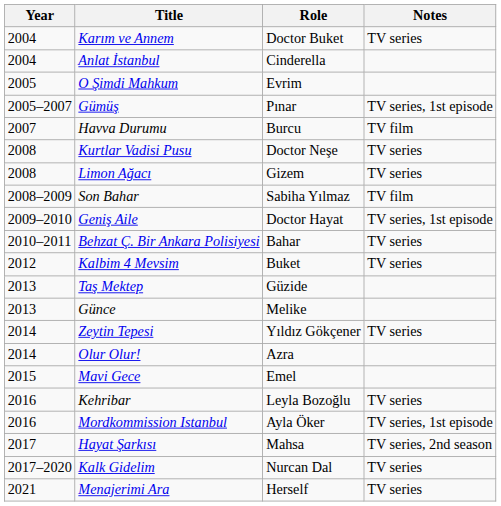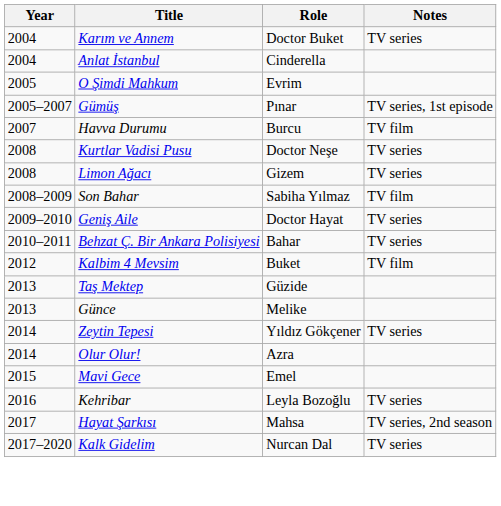 <table class="wikitable sortable">
 <tr>
 <th>Year</th>
 <th>Title</th>
 <th>Role</th>
 <th class = "unsortable">Notes</th>
 </tr>
 <tr>
 <td>2004</td>
 <td><em><a href='#'>Karım ve Annem</a></em></td>
 <td>Doctor Buket</td>
 <td>TV series</td>
 </tr>
 <tr>
 <td>2004</td>
 <td><em><a href='#'>Anlat İstanbul</a></em></td>
 <td>Cinderella</td>
 <td></td>
 </tr>
 <tr>
 <td>2005</td>
 <td><em><a href='#'>O Şimdi Mahkum</a></em></td>
 <td>Evrim</td>
 <td></td>
 </tr>
 <tr>
 <td>2005–2007</td>
 <td><em><a href='#'>Gümüş</a></em></td>
 <td>Pınar</td>
 <td>TV series, 1st episode</td>
 </tr>
 <tr>
 <td>2007</td>
 <td><em>Havva Durumu</em></td>
 <td>Burcu</td>
 <td>TV film</td>
 </tr>
 <tr>
 <td>2008</td>
 <td><em><a href='#'>Kurtlar Vadisi Pusu</a></em></td>
 <td>Doctor Neşe</td>
 <td>TV series</td>
 </tr>
 <tr>
 <td>2008</td>
 <td><em><a href='#'>Limon Ağacı</a></em></td>
 <td>Gizem</td>
 <td>TV series</td>
 </tr>
 <tr>
 <td>2008–2009</td>
 <td><em>Son Bahar</em></td>
 <td>Sabiha Yılmaz</td>
 <td>TV film</td>
 </tr>
 <tr>
 <td>2009–2010</td>
 <td><em><a href='#'>Geniş Aile</a></em></td>
 <td>Doctor Hayat</td>
-<td>TV series, 1st episode</td>
+<td>TV series</td>
 </tr>
 <tr>
 <td>2010–2011</td>
 <td><em><a href='#'>Behzat Ç. Bir Ankara Polisiyesi</a></em></td>
 <td>Bahar</td>
 <td>TV series</td>
 </tr>
 <tr>
 <td>2012</td>
 <td><em><a href='#'>Kalbim 4 Mevsim</a></em></td>
 <td>Buket</td>
-<td>TV series</td>
+<td>TV film</td>
 </tr>
 <tr>
 <td>2013</td>
 <td><em><a href='#'>Taş Mektep</a></em></td>
 <td>Güzide</td>
 <td></td>
 </tr>
 <tr>
 <td>2013</td>
 <td><em>Günce</em></td>
 <td>Melike</td>
 <td></td>
 </tr>
 <tr>
 <td>2014</td>
 <td><em><a href='#'>Zeytin Tepesi</a></em></td>
 <td>Yıldız Gökçener</td>
 <td>TV series</td>
 </tr>
 <tr>
 <td>2014</td>
 <td><em><a href='#'>Olur Olur!</a></em></td>
 <td>Azra</td>
 <td></td>
 </tr>
 <tr>
 <td>2015</td>
 <td><em><a href='#'>Mavi Gece</a></em></td>
 <td>Emel</td>
 <td></td>
 </tr>
 <tr>
 <td>2016</td>
 <td><em>Kehribar</em></td>
 <td>Leyla Bozoğlu</td>
 <td>TV series</td>
 </tr>
 <tr>
-<td>2016</td>
-<td><em><a href='#'>Mordkommission Istanbul</a></em></td>
-<td>Ayla Öker</td>
-<td>TV series, 1st episode</td>
-</tr>
-<tr>
 <td>2017</td>
 <td><em><a href='#'>Hayat Şarkısı</a></em></td>
 <td>Mahsa</td>
 <td>TV series, 2nd season</td>
 </tr>
 <tr>
 <td>2017–2020</td>
 <td><em><a href='#'>Kalk Gidelim</a></em></td>
 <td>Nurcan Dal</td>
 <td>TV series</td>
 </tr>
-<tr>
-<td>2021</td>
-<td><em><a href='#'>Menajerimi Ara</a></em></td>
-<td>Herself</td>
-<td>TV series</td>
-</tr>
 </table>
